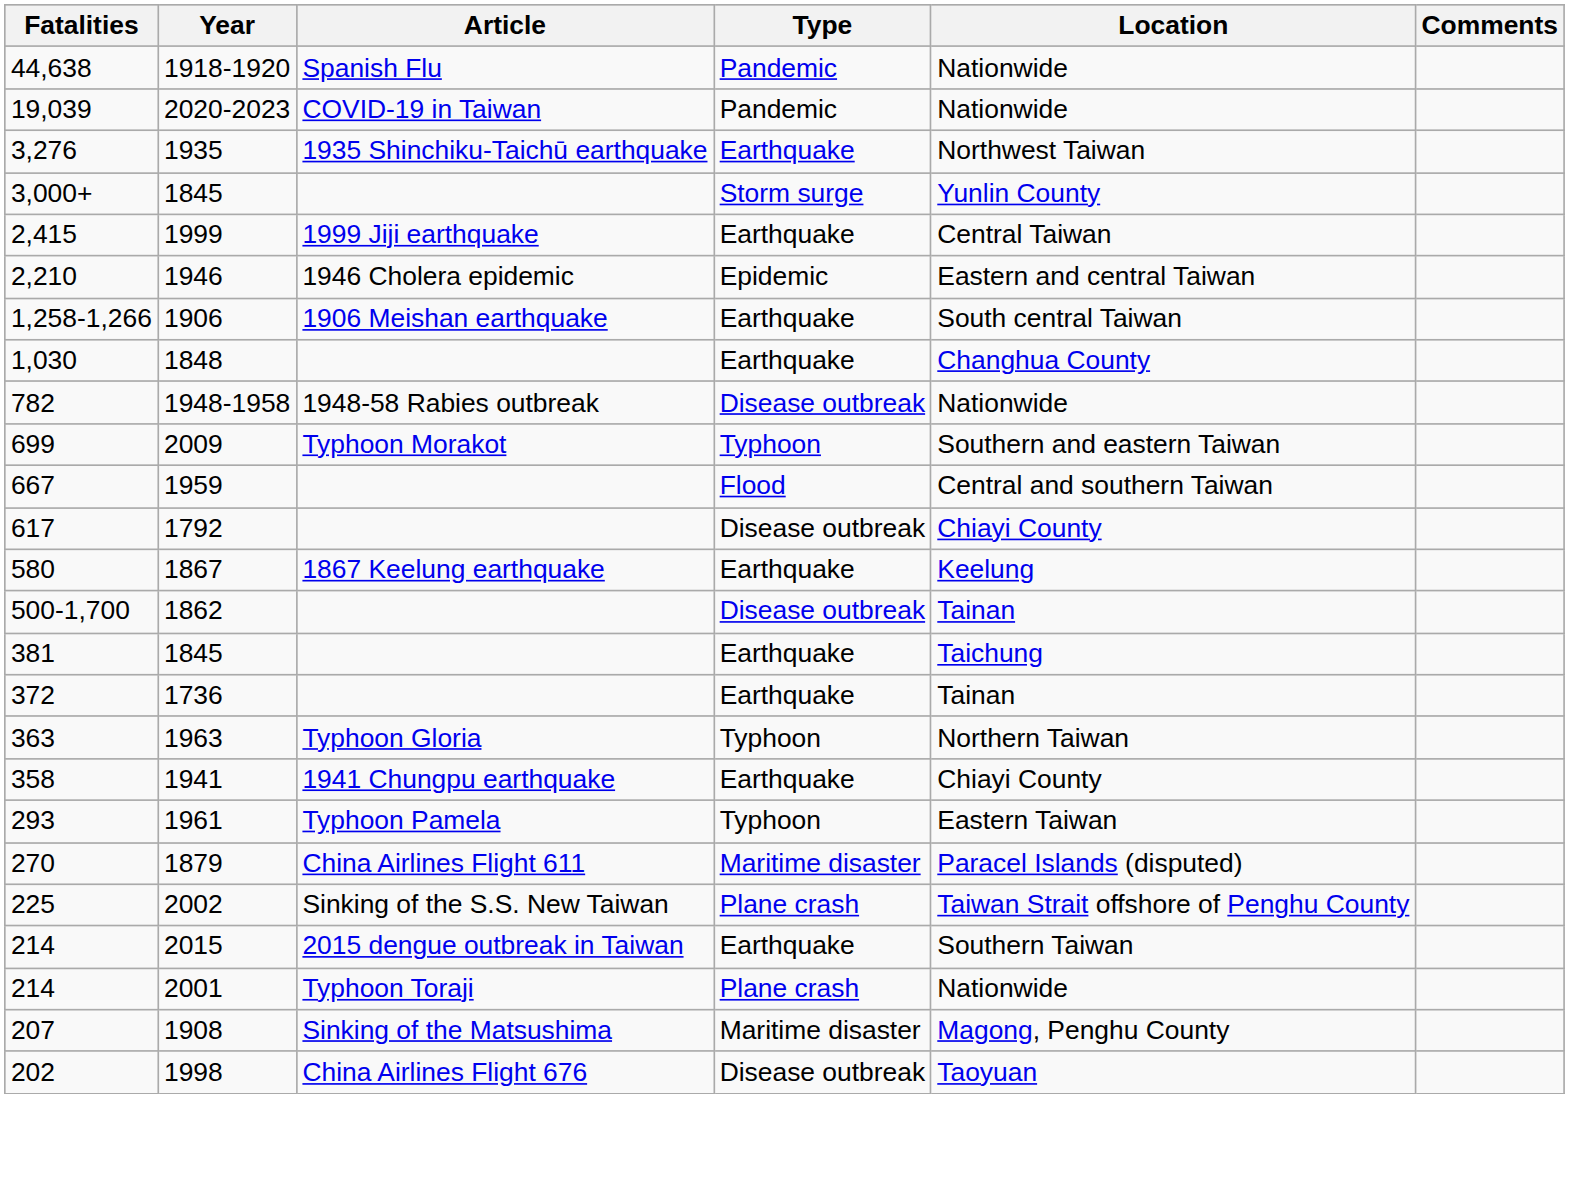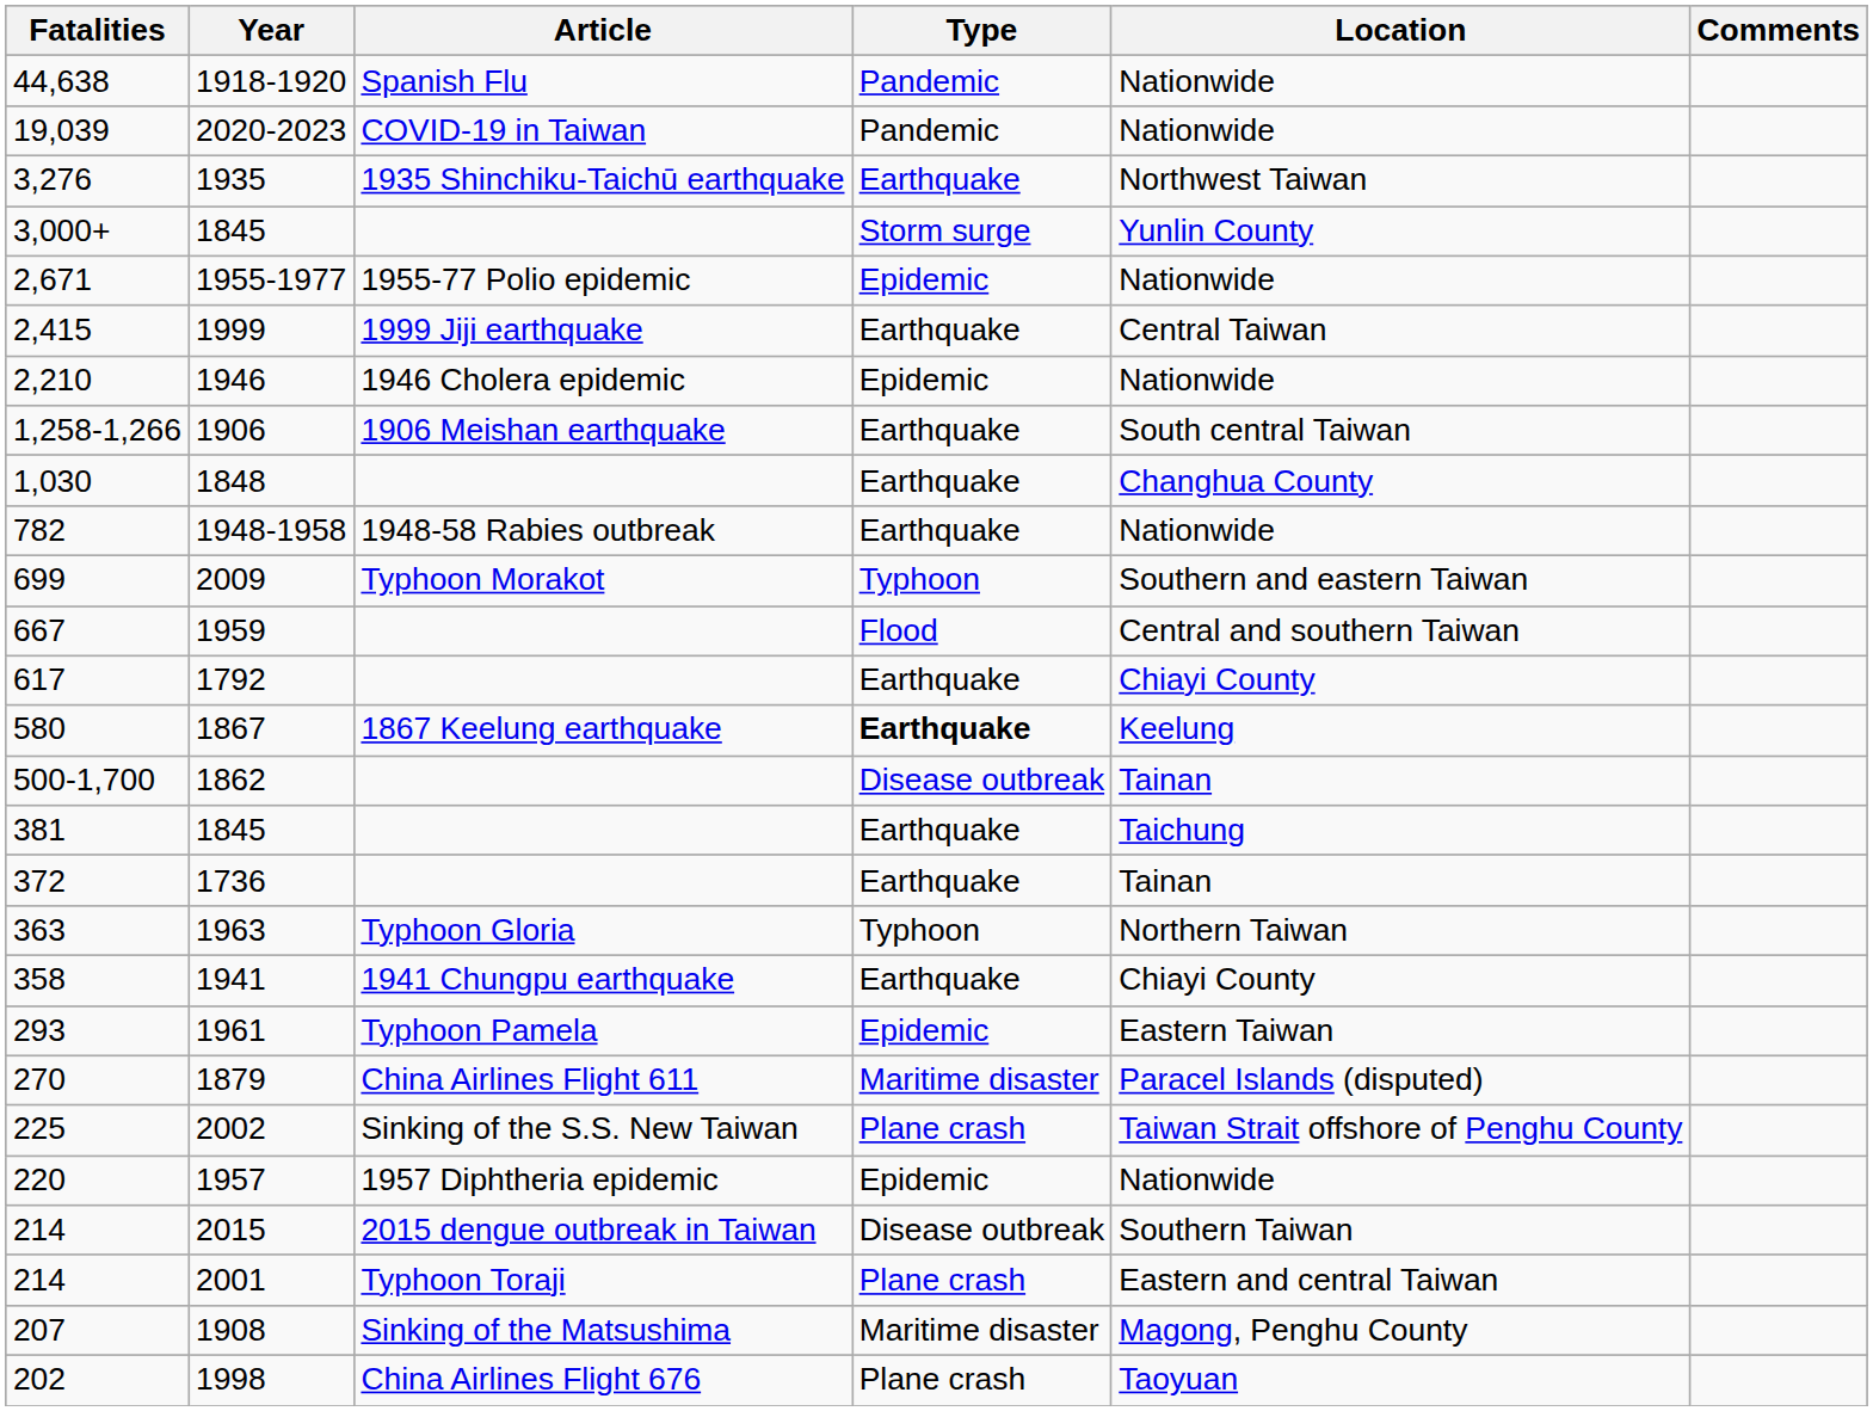 <table class="wikitable sortable sticky-header" style=text-align:left" style="margin:1em auto;">
 <tr>
 <th data-sort-type="number">Fatalities</th>
 <th>Year</th>
 <th>Article</th>
 <th>Type</th>
 <th>Location</th>
 <th>Comments</th>
 </tr>
 <tr>
 <td>44,638</td>
 <td>1918-1920</td>
 <td><a href='#'>Spanish Flu</a></td>
 <td><a href='#'>Pandemic</a></td>
 <td>Nationwide</td>
 <td></td>
 </tr>
 <tr>
 <td>19,039</td>
 <td>2020-2023</td>
 <td><a href='#'>COVID-19 in Taiwan</a></td>
 <td>Pandemic</td>
 <td>Nationwide</td>
 <td></td>
 </tr>
 <tr>
 <td>3,276</td>
 <td>1935</td>
 <td><a href='#'>1935 Shinchiku-Taichū earthquake</a></td>
 <td><a href='#'>Earthquake</a></td>
 <td>Northwest Taiwan</td>
 <td></td>
 </tr>
 <tr>
 <td>3,000+</td>
 <td>1845</td>
 <td></td>
 <td><a href='#'>Storm surge</a></td>
 <td><a href='#'>Yunlin County</a></td>
 <td></td>
 </tr>
 <tr>
+<td>2,671</td>
+<td>1955-1977</td>
+<td>1955-77 Polio epidemic</td>
+<td><a href='#'>Epidemic</a></td>
+<td>Nationwide</td>
+<td></td>
+</tr>
+<tr>
 <td>2,415</td>
 <td>1999</td>
 <td><a href='#'>1999 Jiji earthquake</a></td>
 <td>Earthquake</td>
 <td>Central Taiwan</td>
 <td></td>
 </tr>
 <tr>
 <td>2,210</td>
 <td>1946</td>
 <td>1946 Cholera epidemic</td>
 <td>Epidemic</td>
-<td>Eastern and central Taiwan</td>
+<td>Nationwide</td>
 <td></td>
 </tr>
 <tr>
 <td>1,258-1,266</td>
 <td>1906</td>
 <td><a href='#'>1906 Meishan earthquake</a></td>
 <td>Earthquake</td>
 <td>South central Taiwan</td>
 <td></td>
 </tr>
 <tr>
 <td>1,030</td>
 <td>1848</td>
 <td></td>
 <td>Earthquake</td>
 <td><a href='#'>Changhua County</a></td>
 <td></td>
 </tr>
 <tr>
 <td>782</td>
 <td>1948-1958</td>
 <td>1948-58 Rabies outbreak</td>
-<td><a href='#'>Disease outbreak</a></td>
+<td>Earthquake</td>
 <td>Nationwide</td>
 <td></td>
 </tr>
 <tr>
 <td>699</td>
 <td>2009</td>
 <td><a href='#'>Typhoon Morakot</a></td>
 <td><a href='#'>Typhoon</a></td>
 <td>Southern and eastern Taiwan</td>
 <td></td>
 </tr>
 <tr>
 <td>667</td>
 <td>1959</td>
 <td></td>
 <td><a href='#'>Flood</a></td>
 <td>Central and southern Taiwan</td>
 <td></td>
 </tr>
 <tr>
 <td>617</td>
 <td>1792</td>
 <td></td>
-<td>Disease outbreak</td>
+<td>Earthquake</td>
 <td><a href='#'>Chiayi County</a></td>
 <td></td>
 </tr>
 <tr>
 <td>580</td>
 <td>1867</td>
 <td><a href='#'>1867 Keelung earthquake</a></td>
-<td>Earthquake</td>
+<td><strong>Earthquake</strong></td>
 <td><a href='#'>Keelung</a></td>
 <td></td>
 </tr>
 <tr>
 <td>500-1,700</td>
 <td>1862</td>
 <td></td>
 <td><a href='#'>Disease outbreak</a></td>
 <td><a href='#'>Tainan</a></td>
 <td></td>
 </tr>
 <tr>
 <td>381</td>
 <td>1845</td>
 <td></td>
 <td>Earthquake</td>
 <td><a href='#'>Taichung</a></td>
 <td></td>
 </tr>
 <tr>
 <td>372</td>
 <td>1736</td>
 <td></td>
 <td>Earthquake</td>
 <td>Tainan</td>
 <td></td>
 </tr>
 <tr>
 <td>363</td>
 <td>1963</td>
 <td><a href='#'>Typhoon Gloria</a></td>
 <td>Typhoon</td>
 <td>Northern Taiwan</td>
 <td></td>
 </tr>
 <tr>
 <td>358</td>
 <td>1941</td>
 <td><a href='#'>1941 Chungpu earthquake</a></td>
 <td>Earthquake</td>
 <td>Chiayi County</td>
 <td></td>
 </tr>
 <tr>
 <td>293</td>
 <td>1961</td>
 <td><a href='#'>Typhoon Pamela</a></td>
-<td>Typhoon</td>
+<td><a href='#'>Epidemic</a></td>
 <td>Eastern Taiwan</td>
 <td></td>
 </tr>
 <tr>
 <td>270</td>
 <td>1879</td>
 <td><a href='#'>China Airlines Flight 611</a></td>
 <td><a href='#'>Maritime disaster</a></td>
 <td><a href='#'>Paracel Islands</a> (disputed)</td>
 <td></td>
 </tr>
 <tr>
 <td>225</td>
 <td>2002</td>
 <td>Sinking of the S.S. New Taiwan</td>
 <td><a href='#'>Plane crash</a></td>
 <td><a href='#'>Taiwan Strait</a> offshore of <a href='#'>Penghu County</a></td>
 <td></td>
 </tr>
 <tr>
+<td>220</td>
+<td>1957</td>
+<td>1957 Diphtheria epidemic</td>
+<td>Epidemic</td>
+<td>Nationwide</td>
+<td></td>
+</tr>
+<tr>
 <td>214</td>
 <td>2015</td>
 <td><a href='#'>2015 dengue outbreak in Taiwan</a></td>
-<td>Earthquake</td>
+<td>Disease outbreak</td>
 <td>Southern Taiwan</td>
 <td></td>
 </tr>
 <tr>
 <td>214</td>
 <td>2001</td>
 <td><a href='#'>Typhoon Toraji</a></td>
 <td><a href='#'>Plane crash</a></td>
-<td>Nationwide</td>
+<td>Eastern and central Taiwan</td>
 <td></td>
 </tr>
 <tr>
 <td>207</td>
 <td>1908</td>
 <td><a href='#'>Sinking of the Matsushima</a></td>
 <td>Maritime disaster</td>
 <td><a href='#'>Magong</a>, Penghu County</td>
 <td></td>
 </tr>
 <tr>
 <td>202</td>
 <td>1998</td>
 <td><a href='#'>China Airlines Flight 676</a></td>
-<td>Disease outbreak</td>
+<td>Plane crash</td>
 <td><a href='#'>Taoyuan</a></td>
 <td></td>
 </tr>
 </table>
